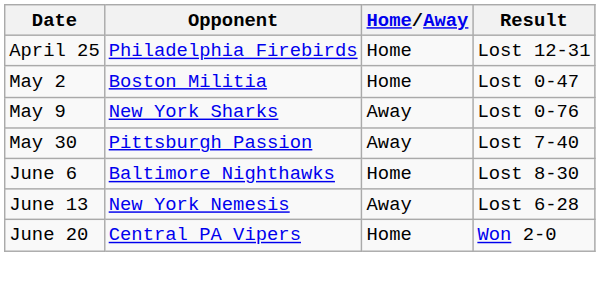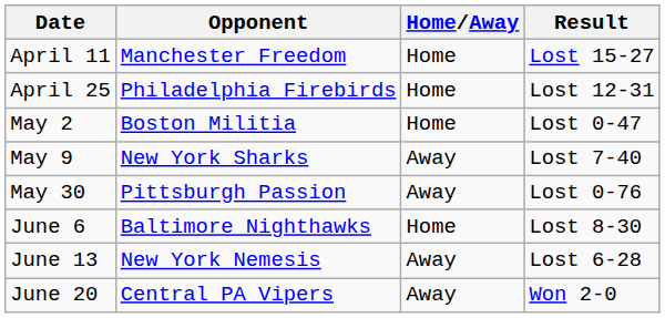 <table class="wikitable">
 <tr>
 <th>Date</th>
 <th>Opponent</th>
 <th><a href='#'>Home</a>/<a href='#'>Away</a></th>
 <th>Result</th>
+</tr>
+<tr>
+<td>April 11</td>
+<td><a href='#'>Manchester Freedom</a></td>
+<td>Home</td>
+<td><a href='#'>Lost</a> 15-27</td>
 </tr>
 <tr>
 <td>April 25</td>
 <td><a href='#'>Philadelphia Firebirds</a></td>
 <td>Home</td>
 <td>Lost 12-31</td>
 </tr>
 <tr>
 <td>May 2</td>
 <td><a href='#'>Boston Militia</a></td>
 <td>Home</td>
 <td>Lost 0-47</td>
 </tr>
 <tr>
 <td>May 9</td>
 <td><a href='#'>New York Sharks</a></td>
 <td>Away</td>
-<td>Lost 0-76</td>
+<td>Lost 7-40</td>
 </tr>
 <tr>
 <td>May 30</td>
 <td><a href='#'>Pittsburgh Passion</a></td>
 <td>Away</td>
-<td>Lost 7-40</td>
+<td>Lost 0-76</td>
 </tr>
 <tr>
 <td>June 6</td>
 <td><a href='#'>Baltimore Nighthawks</a></td>
 <td>Home</td>
 <td>Lost 8-30</td>
 </tr>
 <tr>
 <td>June 13</td>
 <td><a href='#'>New York Nemesis</a></td>
 <td>Away</td>
 <td>Lost 6-28</td>
 </tr>
 <tr>
 <td>June 20</td>
 <td><a href='#'>Central PA Vipers</a></td>
-<td>Home</td>
+<td>Away</td>
 <td><a href='#'>Won</a> 2-0</td>
 </tr>
 </table>
